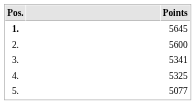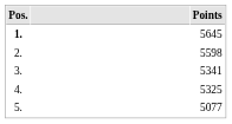 <table cellspacing="1" cellpadding="3" style="border:1px solid #AAAAAA;font-size:90%">
 <tr bgcolor="#E4E4E4">
 <th style="border-bottom:1px solid #AAAAAA" width=10>Pos.</th>
 <th style="border-bottom:1px solid #AAAAAA" width=200></th>
 <th style="border-bottom:1px solid #AAAAAA" width=20>Points</th>
 </tr>
 <tr>
 <td align="center"><strong>1.</strong></td>
 <td><strong></strong></td>
 <td align="right">5645</td>
 </tr>
 <tr>
 <td align="center">2.</td>
 <td></td>
-<td align="right">5600</td>
+<td align="right">5598</td>
 </tr>
 <tr>
 <td align="center">3.</td>
 <td></td>
 <td align="right">5341</td>
 </tr>
 <tr>
 <td align="center">4.</td>
 <td></td>
 <td align="right">5325</td>
 </tr>
 <tr>
 <td align="center">5.</td>
 <td></td>
 <td align="right">5077</td>
 </tr>
 </table>
